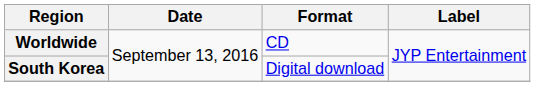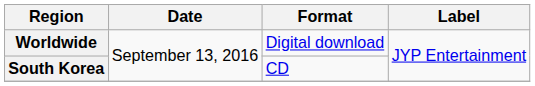 <table class="wikitable plainrowheaders">
 <tr>
 <th scope="col">Region</th>
 <th>Date</th>
 <th>Format</th>
 <th>Label</th>
 </tr>
 <tr>
 <th scope="row">Worldwide</th>
 <td rowspan="2">September 13, 2016</td>
-<td><a href='#'>CD</a></td>
+<td><a href='#'>Digital download</a></td>
 <td rowspan="2"><a href='#'>JYP Entertainment</a></td>
 </tr>
 <tr>
 <th scope="row">South Korea</th>
-<td><a href='#'>Digital download</a></td>
+<td><a href='#'>CD</a></td>
 </tr>
 <tr>
 </tr>
 </table>
